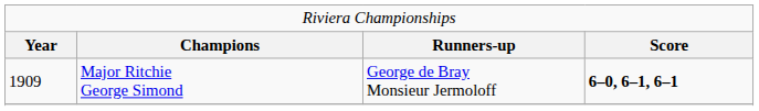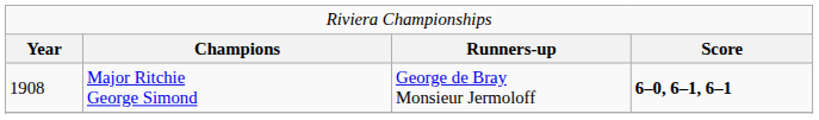 <table class="wikitable" style="font-size:95%;">
 <tr>
 <td colspan=4 align=center><em>Riviera Championships</em></td>
 </tr>
 <tr>
 <th style="width:60px;">Year</th>
 <th style="width:260px;">Champions</th>
 <th style="width:200px;">Runners-up</th>
 <th style="width:150px;">Score</th>
 </tr>
 <tr>
-<td>1909</td>
+<td>1908</td>
 <td> <a href='#'>Major Ritchie</a> <br> <a href='#'>George Simond</a></td>
 <td> <a href='#'>George de Bray</a><br> Monsieur Jermoloff</td>
 <td><strong>6–0, 6–1, 6–1</strong></td>
 </tr>
 <tr>
 </tr>
 <tr>
 </tr>
 </table>
